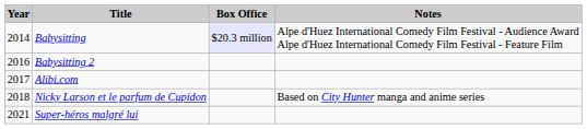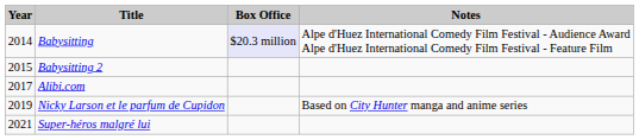 <table class="wikitable">
 <tr>
 <th style="background:#ccc;">Year</th>
 <th style="background:#ccc;">Title</th>
 <th style="background:#ccc;">Box Office</th>
 <th style="background:#ccc;">Notes</th>
 </tr>
 <tr>
 <td>2014</td>
 <td><em><a href='#'>Babysitting</a></em></td>
 <td style="background: lavender;">$20.3 million</td>
 <td>Alpe d'Huez International Comedy Film Festival - Audience Award<br>Alpe d'Huez International Comedy Film Festival - Feature Film</td>
 </tr>
 <tr>
-<td>2016</td>
+<td>2015</td>
 <td><em><a href='#'>Babysitting 2</a></em></td>
 <td></td>
 <td></td>
 </tr>
 <tr>
 <td>2017</td>
 <td><em><a href='#'>Alibi.com</a></em></td>
 <td></td>
 <td></td>
 </tr>
 <tr>
-<td>2018</td>
+<td>2019</td>
 <td><em><a href='#'>Nicky Larson et le parfum de Cupidon</a></em></td>
 <td></td>
 <td>Based on <em><a href='#'>City Hunter</a></em> manga and anime series</td>
 </tr>
 <tr>
 <td>2021</td>
 <td><em><a href='#'>Super-héros malgré lui</a></em></td>
 <td></td>
 <td></td>
 </tr>
 </table>
